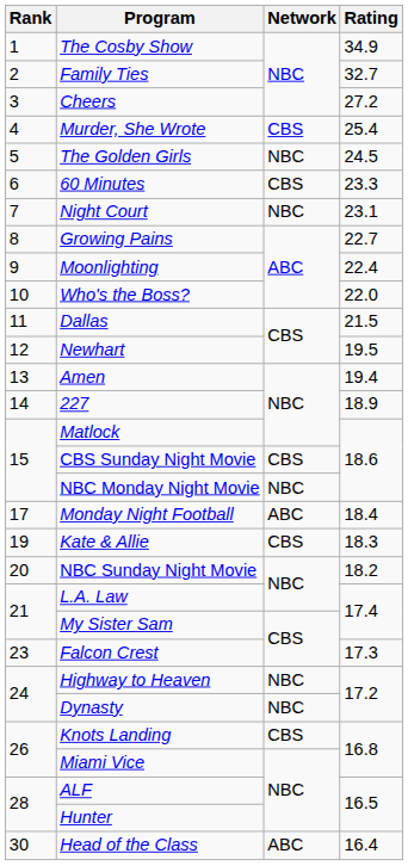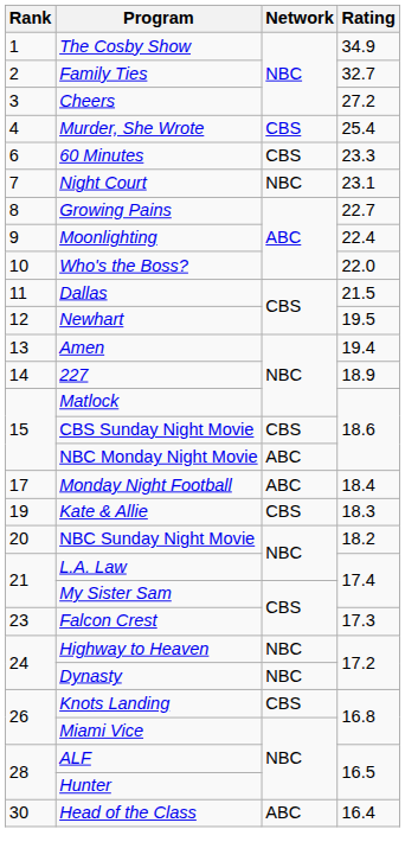 <table class="wikitable">
 <tr>
 <th>Rank</th>
 <th>Program</th>
 <th>Network</th>
 <th>Rating</th>
 </tr>
 <tr>
 <td>1</td>
 <td><em><a href='#'>The Cosby Show</a></em></td>
 <td rowspan="3"><a href='#'>NBC</a></td>
 <td>34.9</td>
 </tr>
 <tr>
 <td>2</td>
 <td><em><a href='#'>Family Ties</a></em></td>
 <td>32.7</td>
 </tr>
 <tr>
 <td>3</td>
 <td><em><a href='#'>Cheers</a></em></td>
 <td>27.2</td>
 </tr>
 <tr>
 <td>4</td>
 <td><em><a href='#'>Murder, She Wrote</a></em></td>
 <td><a href='#'>CBS</a></td>
 <td>25.4</td>
-</tr>
-<tr>
-<td>5</td>
-<td><em><a href='#'>The Golden Girls</a></em></td>
-<td>NBC</td>
-<td>24.5</td>
 </tr>
 <tr>
 <td>6</td>
 <td><em><a href='#'>60 Minutes</a></em></td>
 <td>CBS</td>
 <td>23.3</td>
 </tr>
 <tr>
 <td>7</td>
 <td><em><a href='#'>Night Court</a></em></td>
 <td>NBC</td>
 <td>23.1</td>
 </tr>
 <tr>
 <td>8</td>
 <td><em><a href='#'>Growing Pains</a></em></td>
 <td rowspan="3"><a href='#'>ABC</a></td>
 <td>22.7</td>
 </tr>
 <tr>
 <td>9</td>
 <td><em><a href='#'>Moonlighting</a></em></td>
 <td>22.4</td>
 </tr>
 <tr>
 <td>10</td>
 <td><em><a href='#'>Who's the Boss?</a></em></td>
 <td>22.0</td>
 </tr>
 <tr>
 <td>11</td>
 <td><em><a href='#'>Dallas</a></em></td>
 <td rowspan="2">CBS</td>
 <td>21.5</td>
 </tr>
 <tr>
 <td>12</td>
 <td><em><a href='#'>Newhart</a></em></td>
 <td>19.5</td>
 </tr>
 <tr>
 <td>13</td>
 <td><em><a href='#'>Amen</a></em></td>
 <td rowspan="3">NBC</td>
 <td>19.4</td>
 </tr>
 <tr>
 <td>14</td>
 <td><em><a href='#'>227</a></em></td>
 <td>18.9</td>
 </tr>
 <tr>
 <td rowspan="3">15</td>
 <td><em><a href='#'>Matlock</a></em></td>
 <td rowspan="3">18.6</td>
 </tr>
 <tr>
 <td><a href='#'>CBS Sunday Night Movie</a></td>
 <td>CBS</td>
 </tr>
 <tr>
 <td><a href='#'>NBC Monday Night Movie</a></td>
-<td>NBC</td>
+<td>ABC</td>
 </tr>
 <tr>
 <td>17</td>
 <td><em><a href='#'>Monday Night Football</a></em></td>
 <td>ABC</td>
 <td>18.4</td>
 </tr>
 <tr>
 <td>19</td>
 <td><em><a href='#'>Kate & Allie</a></em></td>
 <td>CBS</td>
 <td>18.3</td>
 </tr>
 <tr>
 <td>20</td>
 <td><a href='#'>NBC Sunday Night Movie</a></td>
 <td rowspan="2">NBC</td>
 <td>18.2</td>
 </tr>
 <tr>
 <td rowspan="2">21</td>
 <td><em><a href='#'>L.A. Law</a></em></td>
 <td rowspan="2">17.4</td>
 </tr>
 <tr>
 <td><em><a href='#'>My Sister Sam</a></em></td>
 <td rowspan="2">CBS</td>
 </tr>
 <tr>
 <td>23</td>
 <td><em><a href='#'>Falcon Crest</a></em></td>
 <td>17.3</td>
 </tr>
 <tr>
 <td rowspan="2">24</td>
 <td><em><a href='#'>Highway to Heaven</a></em></td>
 <td>NBC</td>
 <td rowspan="2">17.2</td>
 </tr>
 <tr>
 <td><em><a href='#'>Dynasty</a></em></td>
 <td>NBC</td>
 </tr>
 <tr>
 <td rowspan="2">26</td>
 <td><em><a href='#'>Knots Landing</a></em></td>
 <td>CBS</td>
 <td rowspan="2">16.8</td>
 </tr>
 <tr>
 <td><em><a href='#'>Miami Vice</a></em></td>
 <td rowspan="3">NBC</td>
 </tr>
 <tr>
 <td rowspan="2">28</td>
 <td><em><a href='#'>ALF</a></em></td>
 <td rowspan="2">16.5</td>
 </tr>
 <tr>
 <td><em><a href='#'>Hunter</a></em></td>
 </tr>
 <tr>
 <td>30</td>
 <td><em><a href='#'>Head of the Class</a></em></td>
 <td>ABC</td>
 <td>16.4</td>
 </tr>
 </table>
